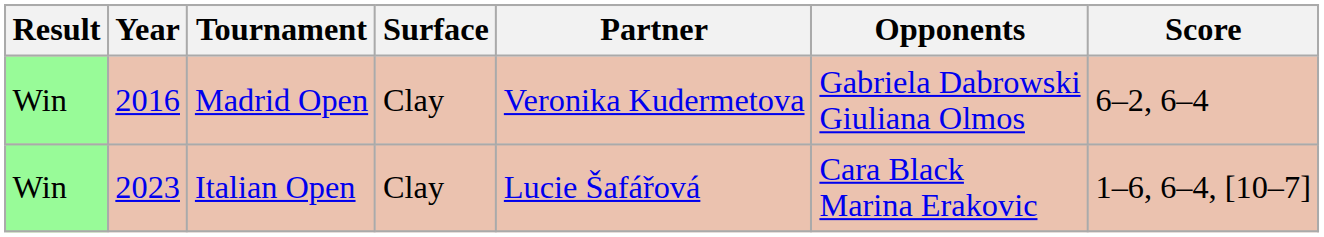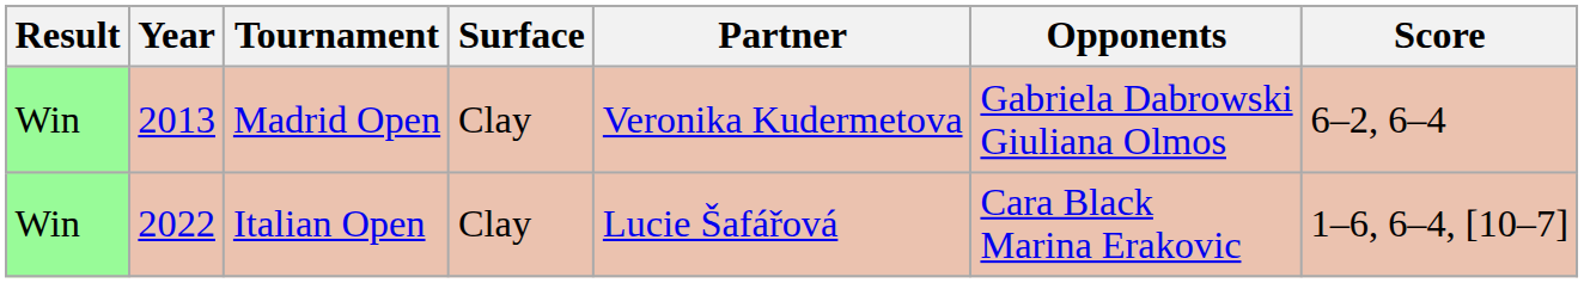 <table class="sortable wikitable">
 <tr>
 <th>Result</th>
 <th>Year</th>
 <th>Tournament</th>
 <th>Surface</th>
 <th>Partner</th>
 <th>Opponents</th>
 <th class="unsortable">Score</th>
 </tr>
 <tr bgcolor=EBC2AF>
 <td bgcolor=98FB98>Win</td>
-<td><a href='#'>2016</a></td>
+<td><a href='#'>2013</a></td>
 <td><a href='#'>Madrid Open</a></td>
 <td>Clay</td>
 <td> <a href='#'>Veronika Kudermetova</a></td>
 <td> <a href='#'>Gabriela Dabrowski</a> <br>  <a href='#'>Giuliana Olmos</a></td>
 <td>6–2, 6–4</td>
 </tr>
 <tr bgcolor=EBC2AF>
 <td bgcolor=98FB98>Win</td>
-<td><a href='#'>2023</a></td>
+<td><a href='#'>2022</a></td>
 <td><a href='#'>Italian Open</a></td>
 <td>Clay</td>
 <td> <a href='#'>Lucie Šafářová</a></td>
 <td> <a href='#'>Cara Black</a> <br>  <a href='#'>Marina Erakovic</a></td>
 <td>1–6, 6–4, [10–7]</td>
 </tr>
 </table>
